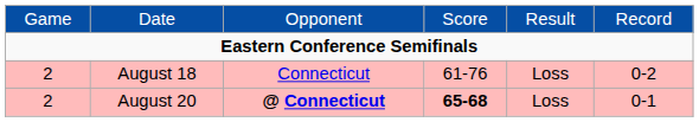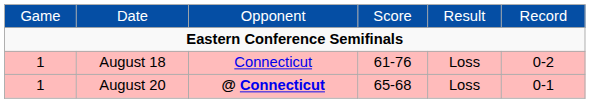 <table class="wikitable" width="50%">
 <tr align="center" style="background:#054ea4; color:white;">
 <td>Game</td>
 <td>Date</td>
 <td>Opponent</td>
 <td>Score</td>
 <td>Result</td>
 <td>Record</td>
 </tr>
 <tr>
 <td colspan="6" align="center"><strong>Eastern Conference Semifinals</strong></td>
 </tr>
 <tr align="center" bgcolor="ffbbbb">
-<td>2</td>
+<td>1</td>
 <td>August 18</td>
 <td><a href='#'>Connecticut</a></td>
 <td>61-76</td>
 <td>Loss</td>
 <td>0-2</td>
 </tr>
 <tr align="center" bgcolor="ffbbbb">
-<td>2</td>
+<td>1</td>
 <td>August 20</td>
 <td><strong>@ <a href='#'>Connecticut</a></strong></td>
-<td><strong>65-68</strong></td>
+<td>65-68</td>
 <td>Loss</td>
 <td>0-1</td>
 </tr>
 </table>
